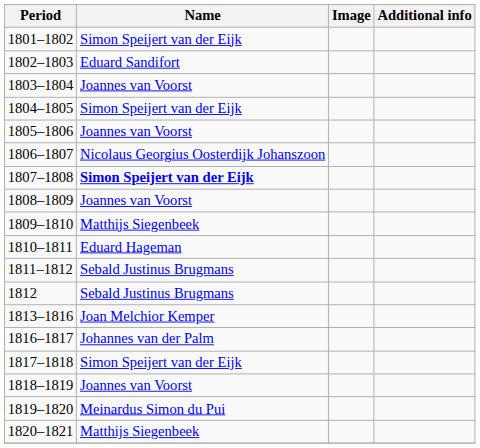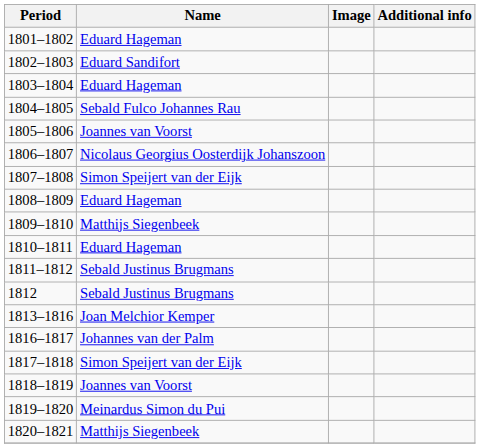 <table class="wikitable">
 <tr>
 <th>Period</th>
 <th>Name</th>
 <th>Image</th>
 <th>Additional info</th>
 </tr>
 <tr>
 <td>1801–1802</td>
-<td><a href='#'>Simon Speijert van der Eijk</a></td>
+<td><a href='#'>Eduard Hageman</a></td>
 <td></td>
 <td></td>
 </tr>
 <tr>
 <td>1802–1803</td>
 <td><a href='#'>Eduard Sandifort</a></td>
 <td></td>
 <td></td>
 </tr>
 <tr>
 <td>1803–1804</td>
-<td><a href='#'>Joannes van Voorst</a></td>
+<td><a href='#'>Eduard Hageman</a></td>
 <td></td>
 <td></td>
 </tr>
 <tr>
 <td>1804–1805</td>
-<td><a href='#'>Simon Speijert van der Eijk</a></td>
+<td><a href='#'>Sebald Fulco Johannes Rau</a></td>
 <td></td>
 <td></td>
 </tr>
 <tr>
 <td>1805–1806</td>
 <td><a href='#'>Joannes van Voorst</a></td>
 <td></td>
 <td></td>
 </tr>
 <tr>
 <td>1806–1807</td>
 <td><a href='#'>Nicolaus Georgius Oosterdijk Johanszoon</a></td>
 <td></td>
 <td></td>
 </tr>
 <tr>
 <td>1807–1808</td>
-<td><strong><a href='#'>Simon Speijert van der Eijk</a></strong></td>
+<td><a href='#'>Simon Speijert van der Eijk</a></td>
 <td></td>
 <td></td>
 </tr>
 <tr>
 <td>1808–1809</td>
-<td><a href='#'>Joannes van Voorst</a></td>
+<td><a href='#'>Eduard Hageman</a></td>
 <td></td>
 <td></td>
 </tr>
 <tr>
 <td>1809–1810</td>
 <td><a href='#'>Matthijs Siegenbeek</a></td>
 <td></td>
 <td></td>
 </tr>
 <tr>
 <td>1810–1811</td>
 <td><a href='#'>Eduard Hageman</a></td>
 <td></td>
 <td></td>
 </tr>
 <tr>
 <td>1811–1812</td>
 <td><a href='#'>Sebald Justinus Brugmans</a></td>
 <td></td>
 <td></td>
 </tr>
 <tr>
 <td>1812</td>
 <td><a href='#'>Sebald Justinus Brugmans</a></td>
 <td></td>
 <td></td>
 </tr>
 <tr>
 <td>1813–1816</td>
 <td><a href='#'>Joan Melchior Kemper</a></td>
 <td></td>
 <td></td>
 </tr>
 <tr>
 <td>1816–1817</td>
 <td><a href='#'>Johannes van der Palm</a></td>
 <td></td>
 <td></td>
 </tr>
 <tr>
 <td>1817–1818</td>
 <td><a href='#'>Simon Speijert van der Eijk</a></td>
 <td></td>
 <td></td>
 </tr>
 <tr>
 <td>1818–1819</td>
 <td><a href='#'>Joannes van Voorst</a></td>
 <td></td>
 <td></td>
 </tr>
 <tr>
 <td>1819–1820</td>
 <td><a href='#'>Meinardus Simon du Pui</a></td>
 <td></td>
 <td></td>
 </tr>
 <tr>
 <td>1820–1821</td>
 <td><a href='#'>Matthijs Siegenbeek</a></td>
 <td></td>
 <td></td>
 </tr>
 <tr>
 </tr>
 </table>
